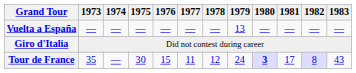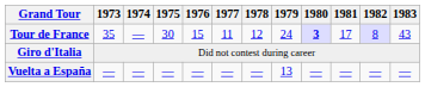 <table class="wikitable plainrowheaders">
 <tr>
 <th scope="col"><a href='#'>Grand Tour</a></th>
 <th scope="col">1973</th>
 <th scope="col">1974</th>
 <th scope="col">1975</th>
 <th scope="col">1976</th>
 <th scope="col">1977</th>
 <th scope="col">1978</th>
 <th scope="col">1979</th>
 <th scope="col">1980</th>
 <th scope="col">1981</th>
 <th scope="col">1982</th>
 <th scope="col">1983</th>
 </tr>
 <tr style="text-align:center;">
+<th scope="row"> <a href='#'>Tour de France</a></th>
+<td><a href='#'>35</a></td>
+<td><a href='#'>—</a></td>
+<td><a href='#'>30</a></td>
+<td><a href='#'>15</a></td>
+<td><a href='#'>11</a></td>
+<td><a href='#'>12</a></td>
+<td><a href='#'>24</a></td>
+<td style="background:#ddddff;"><a href='#'><strong>3</strong></a></td>
+<td><a href='#'>17</a></td>
+<td style="background:#ddddff;"><a href='#'>8</a></td>
+<td><a href='#'>43</a></td>
+</tr>
+<tr style="text-align:center;">
+<th scope="row"> <a href='#'>Giro d'Italia</a></th>
+<td style="text-align:center; background:#efefef;" colspan=11><small>Did not contest during career</small></td>
+</tr>
+<tr style="text-align:center;">
 <th scope="row"> <a href='#'>Vuelta a España</a></th>
 <td><a href='#'>—</a></td>
 <td><a href='#'>—</a></td>
 <td><a href='#'>—</a></td>
 <td><a href='#'>—</a></td>
 <td><a href='#'>—</a></td>
 <td><a href='#'>—</a></td>
 <td><a href='#'>13</a></td>
 <td><a href='#'>—</a></td>
 <td><a href='#'>—</a></td>
 <td><a href='#'>—</a></td>
 <td><a href='#'>—</a></td>
 </tr>
-<tr style="text-align:center;">
-<th scope="row"> <a href='#'>Giro d'Italia</a></th>
-<td style="text-align:center; background:#efefef;" colspan=11><small>Did not contest during career</small></td>
-</tr>
-<tr style="text-align:center;">
-<th scope="row"> <a href='#'>Tour de France</a></th>
-<td><a href='#'>35</a></td>
-<td><a href='#'>—</a></td>
-<td><a href='#'>30</a></td>
-<td><a href='#'>15</a></td>
-<td><a href='#'>11</a></td>
-<td><a href='#'>12</a></td>
-<td><a href='#'>24</a></td>
-<td style="background:#ddddff;"><a href='#'><strong>3</strong></a></td>
-<td><a href='#'>17</a></td>
-<td style="background:#ddddff;"><a href='#'>8</a></td>
-<td><a href='#'>43</a></td>
-</tr>
 </table>
